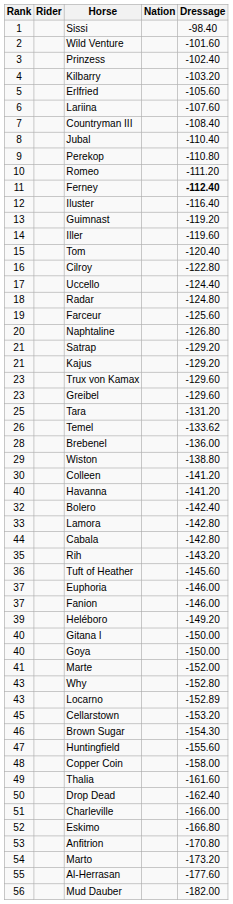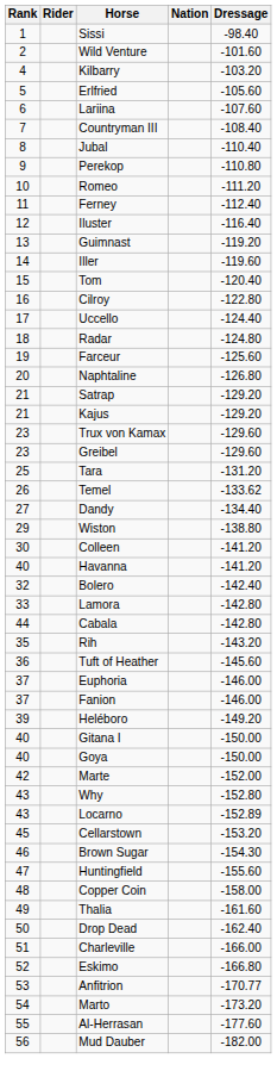 <table class="wikitable sortable" style="text-align:center">
 <tr>
 <th>Rank</th>
 <th>Rider</th>
 <th>Horse</th>
 <th>Nation</th>
 <th>Dressage</th>
 </tr>
 <tr>
 <td>1</td>
 <td align=left></td>
 <td align=left>Sissi</td>
 <td align=left></td>
 <td>-98.40</td>
 </tr>
 <tr>
 <td>2</td>
 <td align=left></td>
 <td align=left>Wild Venture</td>
 <td align=left></td>
 <td>-101.60</td>
-</tr>
-<tr>
-<td>3</td>
-<td align=left></td>
-<td align=left>Prinzess</td>
-<td align=left></td>
-<td>-102.40</td>
 </tr>
 <tr>
 <td>4</td>
 <td align=left></td>
 <td align=left>Kilbarry</td>
 <td align=left></td>
 <td>-103.20</td>
 </tr>
 <tr>
 <td>5</td>
 <td align=left></td>
 <td align=left>Erlfried</td>
 <td align=left></td>
 <td>-105.60</td>
 </tr>
 <tr>
 <td>6</td>
 <td align=left></td>
 <td align=left>Lariina</td>
 <td align=left></td>
 <td>-107.60</td>
 </tr>
 <tr>
 <td>7</td>
 <td align=left></td>
 <td align=left>Countryman III</td>
 <td align=left></td>
 <td>-108.40</td>
 </tr>
 <tr>
 <td>8</td>
 <td align=left></td>
 <td align=left>Jubal</td>
 <td align=left></td>
 <td>-110.40</td>
 </tr>
 <tr>
 <td>9</td>
 <td align=left></td>
 <td align=left>Perekop</td>
 <td align=left></td>
 <td>-110.80</td>
 </tr>
 <tr>
 <td>10</td>
 <td align=left></td>
 <td align=left>Romeo</td>
 <td align=left></td>
 <td>-111.20</td>
 </tr>
 <tr>
 <td>11</td>
 <td align=left></td>
 <td align=left>Ferney</td>
 <td align=left></td>
-<td><strong>-112.40</strong></td>
+<td>-112.40</td>
 </tr>
 <tr>
 <td>12</td>
 <td align=left></td>
 <td align=left>Iluster</td>
 <td align=left></td>
 <td>-116.40</td>
 </tr>
 <tr>
 <td>13</td>
 <td align=left></td>
 <td align=left>Guimnast</td>
 <td align=left></td>
 <td>-119.20</td>
 </tr>
 <tr>
 <td>14</td>
 <td align=left></td>
 <td align=left>Iller</td>
 <td align=left></td>
 <td>-119.60</td>
 </tr>
 <tr>
 <td>15</td>
 <td align=left></td>
 <td align=left>Tom</td>
 <td align=left></td>
 <td>-120.40</td>
 </tr>
 <tr>
 <td>16</td>
 <td align=left></td>
 <td align=left>Cilroy</td>
 <td align=left></td>
 <td>-122.80</td>
 </tr>
 <tr>
 <td>17</td>
 <td align=left></td>
 <td align=left>Uccello</td>
 <td align=left></td>
 <td>-124.40</td>
 </tr>
 <tr>
 <td>18</td>
 <td align=left></td>
 <td align=left>Radar</td>
 <td align=left></td>
 <td>-124.80</td>
 </tr>
 <tr>
 <td>19</td>
 <td align=left></td>
 <td align=left>Farceur</td>
 <td align=left></td>
 <td>-125.60</td>
 </tr>
 <tr>
 <td>20</td>
 <td align=left></td>
 <td align=left>Naphtaline</td>
 <td align=left></td>
 <td>-126.80</td>
 </tr>
 <tr>
 <td>21</td>
 <td align=left></td>
 <td align=left>Satrap</td>
 <td align=left></td>
 <td>-129.20</td>
 </tr>
 <tr>
 <td>21</td>
 <td align=left></td>
 <td align=left>Kajus</td>
 <td align=left></td>
 <td>-129.20</td>
 </tr>
 <tr>
 <td>23</td>
 <td align=left></td>
 <td align=left>Trux von Kamax</td>
 <td align=left></td>
 <td>-129.60</td>
 </tr>
 <tr>
 <td>23</td>
 <td align=left></td>
 <td align=left>Greibel</td>
 <td align=left></td>
 <td>-129.60</td>
 </tr>
 <tr>
 <td>25</td>
 <td align=left></td>
 <td align=left>Tara</td>
 <td align=left></td>
 <td>-131.20</td>
 </tr>
 <tr>
 <td>26</td>
 <td align=left></td>
 <td align=left>Temel</td>
 <td align=left></td>
 <td>-133.62</td>
 </tr>
 <tr>
-<td>28</td>
+<td>27</td>
 <td align=left></td>
-<td align=left>Brebenel</td>
+<td align=left>Dandy</td>
 <td align=left></td>
-<td>-136.00</td>
+<td>-134.40</td>
 </tr>
 <tr>
 <td>29</td>
 <td align=left></td>
 <td align=left>Wiston</td>
 <td align=left></td>
 <td>-138.80</td>
 </tr>
 <tr>
 <td>30</td>
 <td align=left></td>
 <td align=left>Colleen</td>
 <td align=left></td>
 <td>-141.20</td>
 </tr>
 <tr>
 <td>40</td>
 <td align=left></td>
 <td align=left>Havanna</td>
 <td align=left></td>
 <td>-141.20</td>
 </tr>
 <tr>
 <td>32</td>
 <td align=left></td>
 <td align=left>Bolero</td>
 <td align=left></td>
 <td>-142.40</td>
 </tr>
 <tr>
 <td>33</td>
 <td align=left></td>
 <td align=left>Lamora</td>
 <td align=left></td>
 <td>-142.80</td>
 </tr>
 <tr>
 <td>44</td>
 <td align=left></td>
 <td align=left>Cabala</td>
 <td align=left></td>
 <td>-142.80</td>
 </tr>
 <tr>
 <td>35</td>
 <td align=left></td>
 <td align=left>Rih</td>
 <td align=left></td>
 <td>-143.20</td>
 </tr>
 <tr>
 <td>36</td>
 <td align=left></td>
 <td align=left>Tuft of Heather</td>
 <td align=left></td>
 <td>-145.60</td>
 </tr>
 <tr>
 <td>37</td>
 <td align=left></td>
 <td align=left>Euphoria</td>
 <td align=left></td>
 <td>-146.00</td>
 </tr>
 <tr>
 <td>37</td>
 <td align=left></td>
 <td align=left>Fanion</td>
 <td align=left></td>
 <td>-146.00</td>
 </tr>
 <tr>
 <td>39</td>
 <td align=left></td>
 <td align=left>Heléboro</td>
 <td align=left></td>
 <td>-149.20</td>
 </tr>
 <tr>
 <td>40</td>
 <td align=left></td>
 <td align=left>Gitana I</td>
 <td align=left></td>
 <td>-150.00</td>
 </tr>
 <tr>
 <td>40</td>
 <td align=left></td>
 <td align=left>Goya</td>
 <td align=left></td>
 <td>-150.00</td>
 </tr>
 <tr>
-<td>41</td>
+<td>42</td>
 <td align=left></td>
 <td align=left>Marte</td>
 <td align=left></td>
 <td>-152.00</td>
 </tr>
 <tr>
 <td>43</td>
 <td align=left></td>
 <td align=left>Why</td>
 <td align=left></td>
 <td>-152.80</td>
 </tr>
 <tr>
 <td>43</td>
 <td align=left></td>
 <td align=left>Locarno</td>
 <td align=left></td>
 <td>-152.89</td>
 </tr>
 <tr>
 <td>45</td>
 <td align=left></td>
 <td align=left>Cellarstown</td>
 <td align=left></td>
 <td>-153.20</td>
 </tr>
 <tr>
 <td>46</td>
 <td align=left></td>
 <td align=left>Brown Sugar</td>
 <td align=left></td>
 <td>-154.30</td>
 </tr>
 <tr>
 <td>47</td>
 <td align=left></td>
 <td align=left>Huntingfield</td>
 <td align=left></td>
 <td>-155.60</td>
 </tr>
 <tr>
 <td>48</td>
 <td align=left></td>
 <td align=left>Copper Coin</td>
 <td align=left></td>
 <td>-158.00</td>
 </tr>
 <tr>
 <td>49</td>
 <td align=left></td>
 <td align=left>Thalia</td>
 <td align=left></td>
 <td>-161.60</td>
 </tr>
 <tr>
 <td>50</td>
 <td align=left></td>
 <td align=left>Drop Dead</td>
 <td align=left></td>
 <td>-162.40</td>
 </tr>
 <tr>
 <td>51</td>
 <td align=left></td>
 <td align=left>Charleville</td>
 <td align=left></td>
 <td>-166.00</td>
 </tr>
 <tr>
 <td>52</td>
 <td align=left></td>
 <td align=left>Eskimo</td>
 <td align=left></td>
 <td>-166.80</td>
 </tr>
 <tr>
 <td>53</td>
 <td align=left></td>
 <td align=left>Anfitrion</td>
 <td align=left></td>
-<td>-170.80</td>
+<td>-170.77</td>
 </tr>
 <tr>
 <td>54</td>
 <td align=left></td>
 <td align=left>Marto</td>
 <td align=left></td>
 <td>-173.20</td>
 </tr>
 <tr>
 <td>55</td>
 <td align=left></td>
 <td align=left>Al-Herrasan</td>
 <td align=left></td>
 <td>-177.60</td>
 </tr>
 <tr>
 <td>56</td>
 <td align=left></td>
 <td align=left>Mud Dauber</td>
 <td align=left></td>
 <td>-182.00</td>
 </tr>
 </table>
